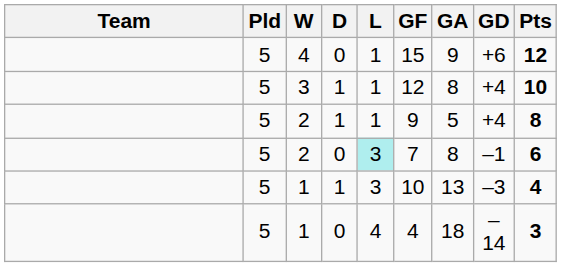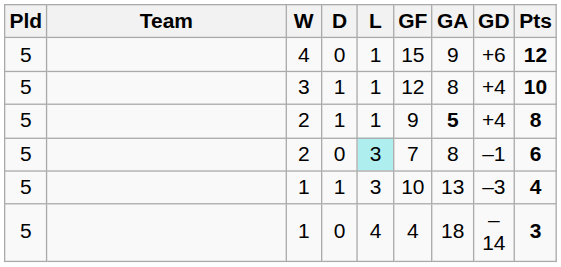 <table class=wikitable style="text-align:center">
 <tr>
+<th width="20">Pld</th>
 <th width="175">Team</th>
-<th width="20">Pld</th>
 <th width="20">W</th>
 <th width="20">D</th>
 <th width="20">L</th>
 <th width="20">GF</th>
 <th width="20">GA</th>
 <th width="20">GD</th>
 <th width="20">Pts</th>
 </tr>
 <tr>
+<td>5</td>
 <td align=left></td>
-<td>5</td>
 <td>4</td>
 <td>0</td>
 <td>1</td>
 <td>15</td>
 <td>9</td>
 <td>+6</td>
 <td><strong>12</strong></td>
 </tr>
 <tr>
+<td>5</td>
 <td align=left></td>
-<td>5</td>
 <td>3</td>
 <td>1</td>
 <td>1</td>
 <td>12</td>
 <td>8</td>
 <td>+4</td>
 <td><strong>10</strong></td>
 </tr>
 <tr>
+<td>5</td>
 <td align=left></td>
-<td>5</td>
 <td>2</td>
 <td>1</td>
 <td>1</td>
 <td>9</td>
-<td>5</td>
+<td><strong>5</strong></td>
 <td>+4</td>
 <td><strong>8</strong></td>
 </tr>
 <tr>
+<td>5</td>
 <td align=left></td>
-<td>5</td>
 <td>2</td>
 <td>0</td>
 <td style="background: paleturquoise;">3</td>
 <td>7</td>
 <td>8</td>
 <td>–1</td>
 <td><strong>6</strong></td>
 </tr>
 <tr>
+<td>5</td>
 <td align=left></td>
-<td>5</td>
 <td>1</td>
 <td>1</td>
 <td>3</td>
 <td>10</td>
 <td>13</td>
 <td>–3</td>
 <td><strong>4</strong></td>
 </tr>
 <tr>
+<td>5</td>
 <td align=left></td>
-<td>5</td>
 <td>1</td>
 <td>0</td>
 <td>4</td>
 <td>4</td>
 <td>18</td>
 <td>–14</td>
 <td><strong>3</strong></td>
 </tr>
 </table>
